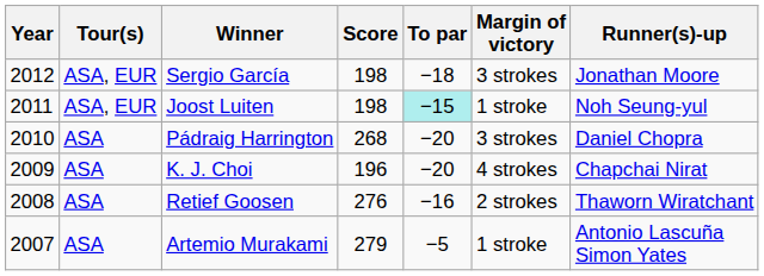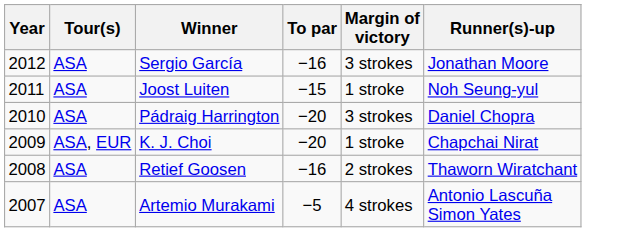 <table class="wikitable" style="font-size:95%;">
 <tr>
 <th>Year</th>
 <th>Tour(s)</th>
 <th>Winner</th>
-<th>Score</th>
 <th>To par</th>
 <th>Margin of<br>victory</th>
 <th>Runner(s)-up</th>
 </tr>
 <tr>
 <td>2012</td>
-<td><a href='#'>ASA</a>, <a href='#'>EUR</a></td>
+<td><a href='#'>ASA</a></td>
 <td> <a href='#'>Sergio García</a></td>
-<td align=center>198</td>
-<td align=center>−18</td>
+<td align=center>−16</td>
 <td>3 strokes</td>
 <td> <a href='#'>Jonathan Moore</a></td>
 </tr>
 <tr>
 <td>2011</td>
-<td><a href='#'>ASA</a>, <a href='#'>EUR</a></td>
+<td><a href='#'>ASA</a></td>
 <td> <a href='#'>Joost Luiten</a></td>
-<td align=center>198</td>
-<td align=center style="background: paleturquoise;">−15</td>
+<td align=center>−15</td>
 <td>1 stroke</td>
 <td> <a href='#'>Noh Seung-yul</a></td>
 </tr>
 <tr>
 <td>2010</td>
 <td><a href='#'>ASA</a></td>
 <td> <a href='#'>Pádraig Harrington</a></td>
-<td align=center>268</td>
 <td align=center>−20</td>
 <td>3 strokes</td>
 <td> <a href='#'>Daniel Chopra</a></td>
 </tr>
 <tr>
 <td>2009</td>
-<td><a href='#'>ASA</a></td>
+<td><a href='#'>ASA</a>, <a href='#'>EUR</a></td>
 <td> <a href='#'>K. J. Choi</a></td>
-<td align=center>196</td>
 <td align=center>−20</td>
-<td>4 strokes</td>
+<td>1 stroke</td>
 <td> <a href='#'>Chapchai Nirat</a></td>
 </tr>
 <tr>
 <td>2008</td>
 <td><a href='#'>ASA</a></td>
 <td> <a href='#'>Retief Goosen</a></td>
-<td align=center>276</td>
 <td align=center>−16</td>
 <td>2 strokes</td>
 <td> <a href='#'>Thaworn Wiratchant</a></td>
 </tr>
 <tr>
 <td>2007</td>
 <td><a href='#'>ASA</a></td>
 <td> <a href='#'>Artemio Murakami</a></td>
-<td align=center>279</td>
 <td align=center>−5</td>
-<td>1 stroke</td>
+<td>4 strokes</td>
 <td> <a href='#'>Antonio Lascuña</a><br> <a href='#'>Simon Yates</a></td>
 </tr>
 </table>
